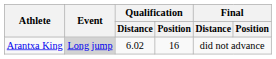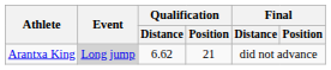 <table class=wikitable style="font-size:90%">
 <tr>
 <th rowspan="2">Athlete</th>
 <th rowspan="2">Event</th>
 <th colspan="2">Qualification</th>
 <th colspan="2">Final</th>
 </tr>
 <tr style="font-size:95%">
 <th>Distance</th>
 <th>Position</th>
 <th>Distance</th>
 <th>Position</th>
 </tr>
 <tr align=center>
 <td align=left><a href='#'>Arantxa King</a></td>
 <td align=left style="background: lightgrey;"><a href='#'>Long jump</a></td>
-<td>6.02</td>
-<td>16</td>
+<td>6.62</td>
+<td>21</td>
 <td colspan=2>did not advance</td>
 </tr>
 </table>
